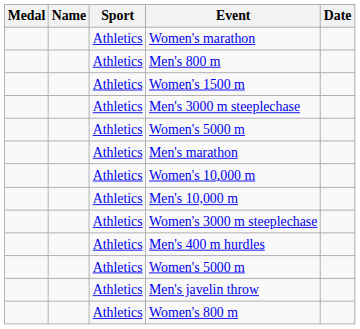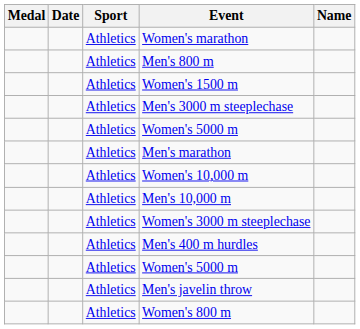 <table class="wikitable sortable" style="font-size: 95%;">
 <tr>
 <th>Medal</th>
-<th>Name</th>
+<th>Date</th>
 <th>Sport</th>
 <th>Event</th>
-<th>Date</th>
+<th>Name</th>
 </tr>
 <tr>
 <td></td>
 <td></td>
 <td><a href='#'>Athletics</a></td>
 <td><a href='#'>Women's marathon</a></td>
 <td></td>
 </tr>
 <tr>
 <td></td>
 <td></td>
 <td><a href='#'>Athletics</a></td>
 <td><a href='#'>Men's 800 m</a></td>
 <td></td>
 </tr>
 <tr>
 <td></td>
 <td></td>
 <td><a href='#'>Athletics</a></td>
 <td><a href='#'>Women's 1500 m</a></td>
 <td></td>
 </tr>
 <tr>
 <td></td>
 <td></td>
 <td><a href='#'>Athletics</a></td>
 <td><a href='#'>Men's 3000 m steeplechase</a></td>
 <td></td>
 </tr>
 <tr>
 <td></td>
 <td></td>
 <td><a href='#'>Athletics</a></td>
 <td><a href='#'>Women's 5000 m</a></td>
 <td></td>
 </tr>
 <tr>
 <td></td>
 <td></td>
 <td><a href='#'>Athletics</a></td>
 <td><a href='#'>Men's marathon</a></td>
 <td></td>
 </tr>
 <tr>
 <td></td>
 <td></td>
 <td><a href='#'>Athletics</a></td>
 <td><a href='#'>Women's 10,000 m</a></td>
 <td></td>
 </tr>
 <tr>
 <td></td>
 <td></td>
 <td><a href='#'>Athletics</a></td>
 <td><a href='#'>Men's 10,000 m</a></td>
 <td></td>
 </tr>
 <tr>
 <td></td>
 <td></td>
 <td><a href='#'>Athletics</a></td>
 <td><a href='#'>Women's 3000 m steeplechase</a></td>
 <td></td>
 </tr>
 <tr>
 <td></td>
 <td></td>
 <td><a href='#'>Athletics</a></td>
 <td><a href='#'>Men's 400 m hurdles</a></td>
 <td></td>
 </tr>
 <tr>
 <td></td>
 <td></td>
 <td><a href='#'>Athletics</a></td>
 <td><a href='#'>Women's 5000 m</a></td>
 <td></td>
 </tr>
 <tr>
 <td></td>
 <td></td>
 <td><a href='#'>Athletics</a></td>
 <td><a href='#'>Men's javelin throw</a></td>
 <td></td>
 </tr>
 <tr>
 <td></td>
 <td></td>
 <td><a href='#'>Athletics</a></td>
 <td><a href='#'>Women's 800 m</a></td>
 <td></td>
 </tr>
 </table>
